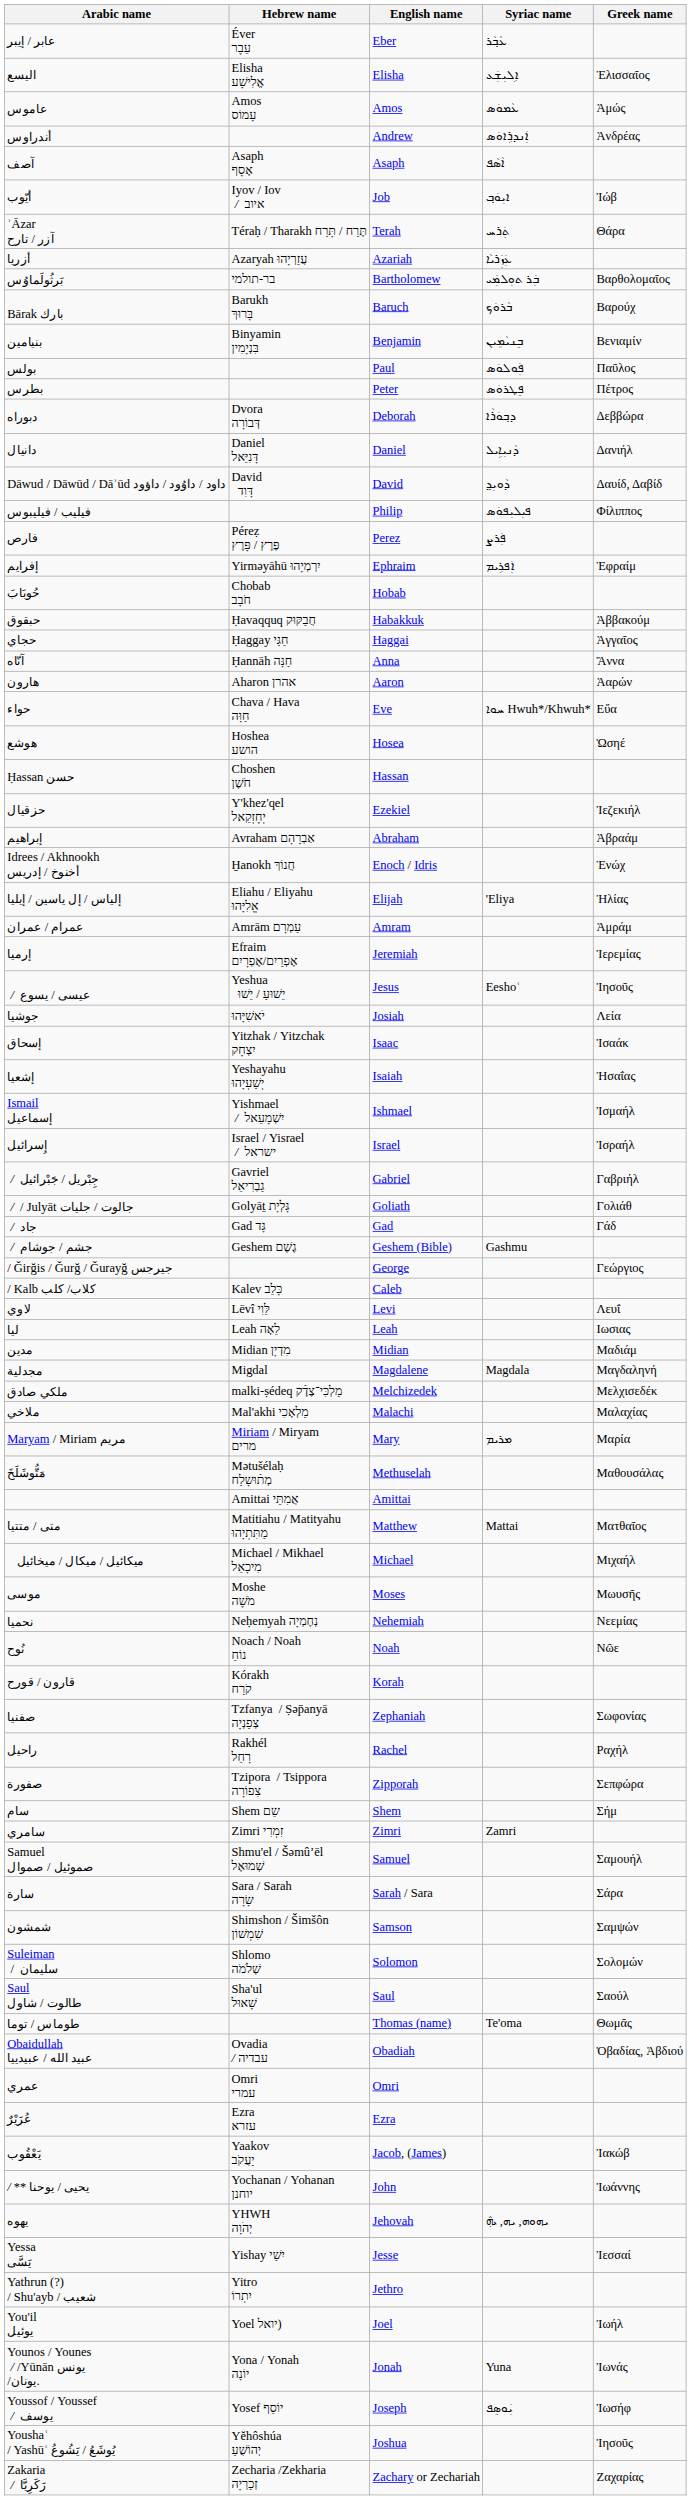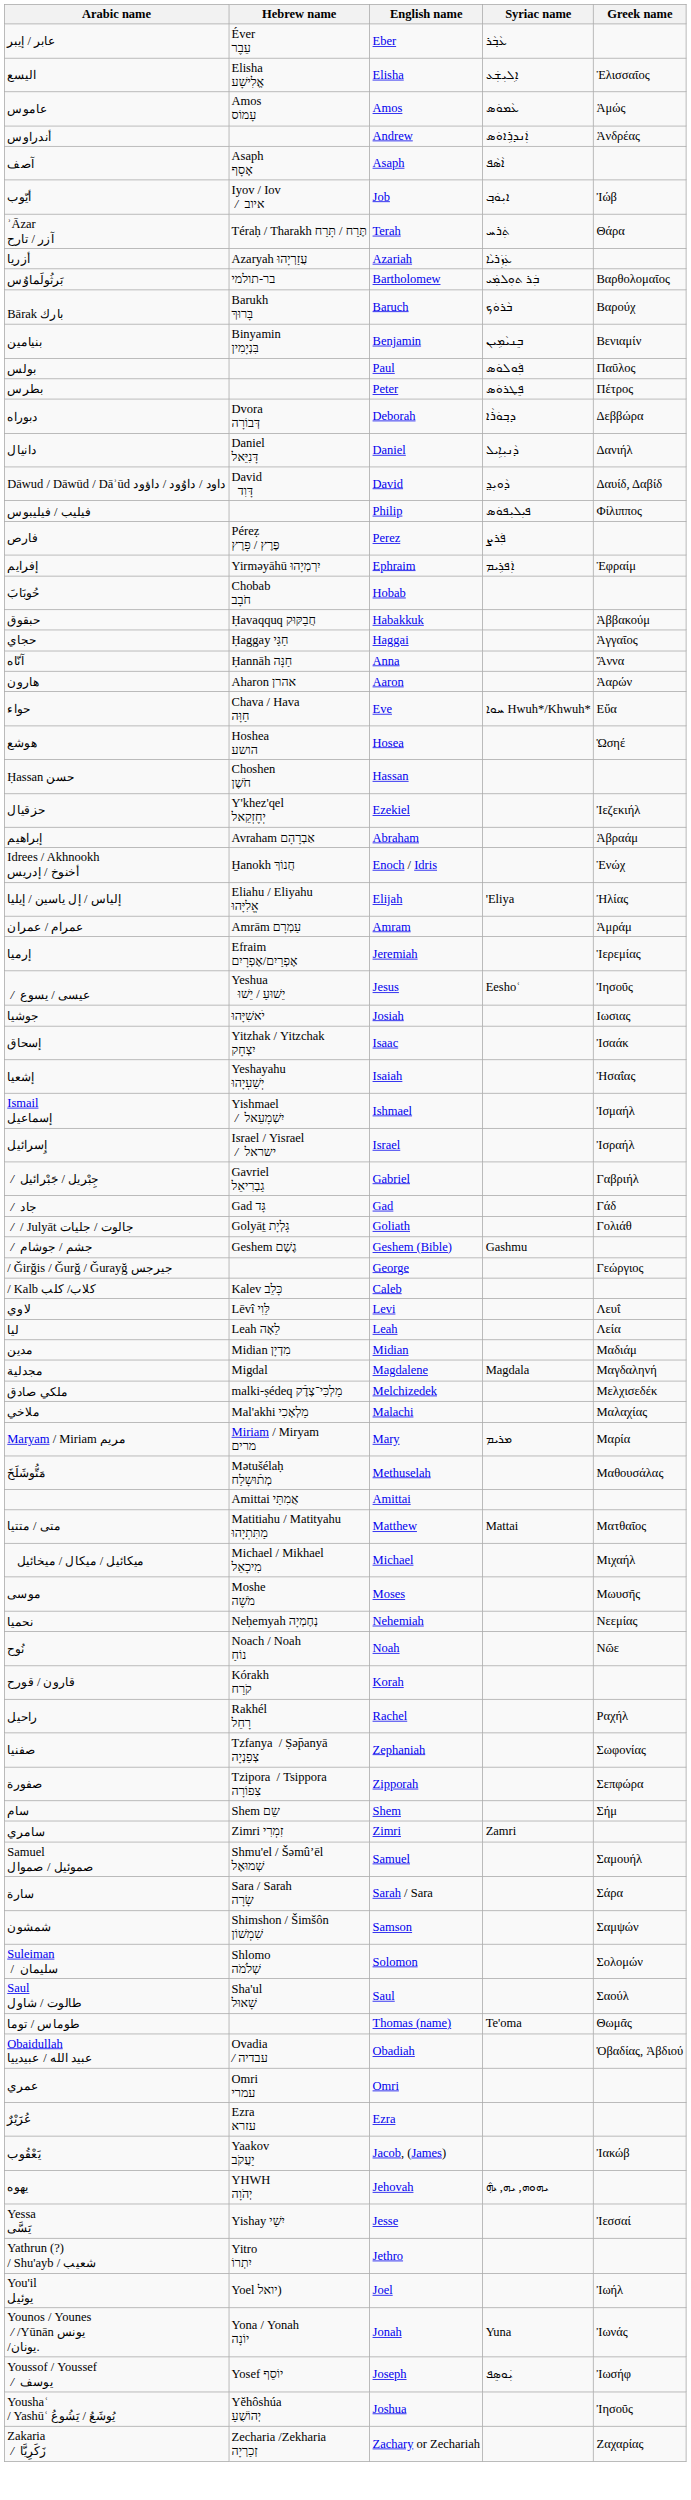 <table class="wikitable sortable">
 <tr>
 <th>Arabic name</th>
 <th>Hebrew name</th>
 <th>English name</th>
 <th>Syriac name</th>
 <th>Greek name</th>
 </tr>
 <tr>
 <td><em> </em> عابر / إيبر</td>
 <td>Éver<br><em></em> עֵבֶר</td>
 <td><a href='#'>Eber</a></td>
 <td>ܥܵܒ݂ܵܪ </td>
 <td></td>
 </tr>
 <tr>
 <td><em></em> اليسع<br></td>
 <td>Elisha<br><em></em> אֱלִישָׁע</td>
 <td><a href='#'>Elisha</a></td>
 <td>ܐܹܠܝܼܫܲܥ </td>
 <td>Ἐλισσαῖος</td>
 </tr>
 <tr>
 <td><em></em> عاموس</td>
 <td>Amos<br> עָמוֹס</td>
 <td><a href='#'>Amos</a></td>
 <td>ܥܵܡܘܿܣ </td>
 <td>Ἀμώς</td>
 </tr>
 <tr>
 <td><em></em> أندراوس</td>
 <td></td>
 <td><a href='#'>Andrew</a></td>
 <td>ܐܲܢܕܪܹܐܘܿܣ </td>
 <td>Ἀνδρέας</td>
 </tr>
 <tr>
 <td><em> </em> آصف</td>
 <td>Asaph<br> אָסָף</td>
 <td><a href='#'>Asaph</a></td>
 <td>ܐܵܣܵܦ </td>
 <td></td>
 </tr>
 <tr>
 <td><em></em> أيّوب</td>
 <td>Iyov / Iov <br><em> / </em> איוב</td>
 <td><a href='#'>Job</a></td>
 <td>ܐܝܼܘܿܒ݂ </td>
 <td>Ἰώβ</td>
 </tr>
 <tr>
 <td>ʾĀzar<br><em></em> آزر / تارح</td>
 <td>Téraḥ / Tharakh  תֶּרַח / תָּרַח</td>
 <td><a href='#'>Terah</a></td>
 <td>ܬܲܪܚ </td>
 <td>Θάρα</td>
 </tr>
 <tr>
 <td><em></em> أزريا</td>
 <td>Azaryah  עֲזַרְיָהוּ</td>
 <td><a href='#'>Azariah</a></td>
 <td>ܥܲܙܲܪܝܵܐ </td>
 <td></td>
 </tr>
 <tr>
 <td><em></em> بَرثُولَماوُس<br></td>
 <td> בר-תולמי</td>
 <td><a href='#'>Bartholomew</a></td>
 <td>ܒܲܪ ܬܘܼܠܡܲܝ </td>
 <td>Βαρθολομαῖος</td>
 </tr>
 <tr>
 <td><em></em><br>Bārak بارك</td>
 <td>Barukh<br> בָּרוּךְ</td>
 <td><a href='#'>Baruch</a></td>
 <td>ܒܵܪܘܿܟ݂ </td>
 <td>Βαρούχ</td>
 </tr>
 <tr>
 <td><em></em> بنيامين</td>
 <td>Binyamin<br><em></em> בִּנְיָמִין</td>
 <td><a href='#'>Benjamin</a></td>
 <td>ܒܸܢܝܵܡܹܝܢ </td>
 <td>Βενιαμίν</td>
 </tr>
 <tr>
 <td><em></em> بولس</td>
 <td></td>
 <td><a href='#'>Paul</a></td>
 <td>ܦܲܘܠܘܿܣ </td>
 <td>Παῦλος</td>
 </tr>
 <tr>
 <td><em></em> بطرس</td>
 <td></td>
 <td><a href='#'>Peter</a></td>
 <td>ܦܸܛܪܘܿܣ </td>
 <td>Πέτρος</td>
 </tr>
 <tr>
 <td><em></em> دبوراه</td>
 <td>Dvora<br><em></em> דְּבוֹרָה</td>
 <td><a href='#'>Deborah</a></td>
 <td>ܕܒ݂ܘܿܪܵܐ </td>
 <td>Δεββώρα</td>
 </tr>
 <tr>
 <td><em></em> دانيال</td>
 <td>Daniel<br><em></em> דָּנִיֵּאל</td>
 <td><a href='#'>Daniel</a></td>
 <td>ܕܵܢܝܼܐܹܝܠ </td>
 <td>Δανιήλ</td>
 </tr>
 <tr>
 <td>Dāwud / Dāwūd / Dāʾūd  داود / داوُود / داؤود</td>
 <td>David<br><em> </em> דָּוִד</td>
 <td><a href='#'>David</a></td>
 <td>ܕܵܘܝܼܕ݂ </td>
 <td>Δαυίδ, Δαβίδ</td>
 </tr>
 <tr>
 <td><em></em> فيليب / فيليبوس</td>
 <td></td>
 <td><a href='#'>Philip</a></td>
 <td>ܦܝܼܠܝܼܦܘܿܣ </td>
 <td>Φίλιππος</td>
 </tr>
 <tr>
 <td><em></em> فارص</td>
 <td>Péreẓ <br><em></em> פֶּרֶץ / פָּרֶץ</td>
 <td><a href='#'>Perez</a></td>
 <td>ܦܲܪܨ </td>
 <td></td>
 </tr>
 <tr>
 <td><em></em> إفرايم</td>
 <td>Yirməyāhū יִרְמְיָהוּ</td>
 <td><a href='#'>Ephraim</a></td>
 <td>ܐܲܦܪܹܝܡ </td>
 <td>Ἐφραίμ</td>
 </tr>
 <tr>
 <td><em></em> حُوبَابَ</td>
 <td>Chobab<br><em></em> חֹבָב</td>
 <td><a href='#'>Hobab</a></td>
 <td></td>
 <td></td>
 </tr>
 <tr>
 <td><em></em> حبقوق</td>
 <td>Ḥavaqquq חֲבַקּוּק</td>
 <td><a href='#'>Habakkuk</a></td>
 <td></td>
 <td>Ἀββακούμ</td>
 </tr>
 <tr>
 <td><em></em> حجاي</td>
 <td>Ḥaggay חַגַּי</td>
 <td><a href='#'>Haggai</a></td>
 <td></td>
 <td>Ἁγγαῖος</td>
 </tr>
 <tr>
 <td><em></em>  آنّاه<br></td>
 <td>Ḥannāh  חַנָּה</td>
 <td><a href='#'>Anna</a></td>
 <td></td>
 <td>Ἄννα</td>
 </tr>
 <tr>
 <td><em></em> هارون</td>
 <td>Aharon אהרן</td>
 <td><a href='#'>Aaron</a></td>
 <td></td>
 <td>Ἀαρών</td>
 </tr>
 <tr>
 <td><em></em> حواء</td>
 <td>Chava / Hava<br><em></em> חַוָּה</td>
 <td><a href='#'>Eve</a></td>
 <td>ܚܘܐ Hwuh*/Khwuh*</td>
 <td>Εὔα</td>
 </tr>
 <tr>
 <td><em></em> هوشع</td>
 <td>Hoshea <br><em></em> הושע</td>
 <td><a href='#'>Hosea</a></td>
 <td></td>
 <td>Ὡσηέ</td>
 </tr>
 <tr>
 <td>Ḥassan حسن</td>
 <td>Choshen <br><em></em> חֹשֶׁן</td>
 <td><a href='#'>Hassan</a></td>
 <td></td>
 <td></td>
 </tr>
 <tr>
 <td><em></em> حزقيال<br></td>
 <td>Y'khez'qel <br><em></em> יְחֶזְקֵאל</td>
 <td><a href='#'>Ezekiel</a></td>
 <td></td>
 <td>Ἰεζεκιήλ</td>
 </tr>
 <tr>
 <td><em></em> إبراهيم</td>
 <td>Avraham  אַבְרָהָם</td>
 <td><a href='#'>Abraham</a></td>
 <td></td>
 <td>Ἀβραάμ</td>
 </tr>
 <tr>
 <td>Idrees / Akhnookh<br><em></em> أخنوخ / إدريس</td>
 <td>H̱anokh חֲנוֹךְ</td>
 <td><a href='#'>Enoch</a> / <a href='#'>Idris</a></td>
 <td></td>
 <td>Ἑνώχ</td>
 </tr>
 <tr>
 <td><em></em> إلياس / إل ياسين / إيليا <br></td>
 <td>Eliahu / Eliyahu<br><em></em> אֱלִיָּהוּ</td>
 <td><a href='#'>Elijah</a></td>
 <td>'Eliya</td>
 <td>Ἠλίας</td>
 </tr>
 <tr>
 <td><em></em>  عمرام / عمران</td>
 <td>Amrām  עַמְרָם</td>
 <td><a href='#'>Amram</a></td>
 <td></td>
 <td>Ἀμράμ</td>
 </tr>
 <tr>
 <td><em></em>  إرميا</td>
 <td>Efraim<br><em></em> אֶפְרַיִם/אֶפְרָיִם</td>
 <td><a href='#'>Jeremiah</a></td>
 <td></td>
 <td>Ἱερεμίας</td>
 </tr>
 <tr>
 <td><br><em> / </em> عيسى / يسوع</td>
 <td>Yeshua<br><em></em>  יֵשׁוּעַ / יֵשׁוּ</td>
 <td><a href='#'>Jesus</a></td>
 <td>Eeshoʿ</td>
 <td>Ἰησοῦς</td>
 </tr>
 <tr>
 <td><em></em> جوشيا <br></td>
 <td>  יֹאשִׁיָּהוּ</td>
 <td><a href='#'>Josiah</a></td>
 <td></td>
-<td>Λεία</td>
+<td>Ιωσιας</td>
 </tr>
 <tr>
 <td><em></em> إسحاق <br></td>
 <td>Yitzhak / Yitzchak<br><em></em> יִצְחָק</td>
 <td><a href='#'>Isaac</a></td>
 <td></td>
 <td>Ἰσαάκ</td>
 </tr>
 <tr>
 <td><em></em> إشعيا</td>
 <td>Yeshayahu <br><em></em> יְשַׁעְיָהוּ</td>
 <td><a href='#'>Isaiah</a></td>
 <td></td>
 <td>Ἠσαΐας</td>
 </tr>
 <tr>
 <td><a href='#'>Ismail</a><br><em></em> إسماعيل<br></td>
 <td>Yishmael<br><em> / </em> יִשְׁמָעֵאל</td>
 <td><a href='#'>Ishmael</a></td>
 <td></td>
 <td>Ἰσμαήλ</td>
 </tr>
 <tr>
 <td><em></em> إِسرائيل<br></td>
 <td>Israel / Yisrael<br><em> / </em> ישראל</td>
 <td><a href='#'>Israel</a></td>
 <td></td>
 <td>Ἰσραήλ</td>
 </tr>
 <tr>
 <td><em> / </em> جِبْريل /  جَبْرائيل</td>
 <td>Gavriel<br><em></em> גַבְרִיאֵל</td>
 <td><a href='#'>Gabriel</a></td>
 <td></td>
 <td>Γαβριήλ</td>
 </tr>
 <tr>
+<td><em> / </em> جاد</td>
+<td>Gad גָּד</td>
+<td><a href='#'>Gad</a></td>
+<td></td>
+<td>Γάδ</td>
+</tr>
+<tr>
 <td><em> / </em> / Julyāt جالوت / جليات</td>
 <td>Golyāṯ גָּלְיָת</td>
 <td><a href='#'>Goliath</a></td>
 <td></td>
 <td>Γολιάθ</td>
-</tr>
-<tr>
-<td><em> / </em> جاد</td>
-<td>Gad גָּד</td>
-<td><a href='#'>Gad</a></td>
-<td></td>
-<td>Γάδ</td>
 </tr>
 <tr>
 <td><em> / </em>  جشم / جوشام<br></td>
 <td>Geshem גֶשֶׁם</td>
 <td><a href='#'>Geshem (Bible)</a></td>
 <td>Gashmu</td>
 <td></td>
 </tr>
 <tr>
 <td><em></em> / Ǧirğis / Ǧurğ / Ǧurayğ  جيرجس</td>
 <td></td>
 <td><a href='#'>George</a></td>
 <td></td>
 <td>Γεώργιος</td>
 </tr>
 <tr>
 <td><em></em> / Kalb كلاب/ كلب</td>
 <td>Kalev  כָּלֵב</td>
 <td><a href='#'>Caleb</a></td>
 <td></td>
 <td></td>
 </tr>
 <tr>
 <td><em></em> لاوي</td>
 <td>Lēvî לֵּוִי</td>
 <td><a href='#'>Levi</a></td>
 <td></td>
 <td>Λευΐ</td>
 </tr>
 <tr>
 <td><em></em>ليا</td>
 <td>Leah  לֵאָה</td>
 <td><a href='#'>Leah</a></td>
 <td></td>
-<td>Ιωσιας</td>
+<td>Λεία</td>
 </tr>
 <tr>
 <td><em></em> مدين</td>
 <td>Midian מִדְיָן</td>
 <td><a href='#'>Midian</a></td>
 <td></td>
 <td>Μαδιάμ</td>
 </tr>
 <tr>
 <td><em></em> مجدلية</td>
 <td>Migdal</td>
 <td><a href='#'>Magdalene</a></td>
 <td>Magdala</td>
 <td>Μαγδαληνή</td>
 </tr>
 <tr>
 <td><em></em> ملكي صادق</td>
 <td>malki-ṣédeq מַלְכִּי־צֶדֶֿק</td>
 <td><a href='#'>Melchizedek</a></td>
 <td></td>
 <td>Μελχισεδέκ</td>
 </tr>
 <tr>
 <td><em></em> ملاخي</td>
 <td>Mal'akhi מַלְאָכִי</td>
 <td><a href='#'>Malachi</a></td>
 <td></td>
 <td>Μαλαχίας</td>
 </tr>
 <tr>
 <td><a href='#'>Maryam</a> / Miriam مريم</td>
 <td><a href='#'>Miriam</a> / Miryam<br><em></em> מרים</td>
 <td><a href='#'>Mary</a></td>
 <td>ܡܪܝܡ</td>
 <td>Μαρία</td>
 </tr>
 <tr>
 <td><em></em> مَتُّوشَلَخَ</td>
 <td>Mətušélaḥ <br><em></em> מְתֿוּשָלַח</td>
 <td><a href='#'>Methuselah</a></td>
 <td></td>
 <td>Μαθουσάλας</td>
 </tr>
 <tr>
 <td><em></em></td>
 <td>Amittai אֲמִתַּי</td>
 <td><a href='#'>Amittai</a></td>
 <td></td>
 <td></td>
 </tr>
 <tr>
 <td><em></em> متى / متتيا</td>
 <td>Matitiahu / Matityahu<br><em></em> מַתִּתְיָהוּ</td>
 <td><a href='#'>Matthew</a></td>
 <td>Mattai</td>
 <td>Ματθαῖος</td>
 </tr>
 <tr>
 <td><em>  </em> ميكائيل / ميكال / ميخائيل<br></td>
 <td>Michael / Mikhael<br><em></em> מִיכָאֵל</td>
 <td><a href='#'>Michael</a></td>
 <td></td>
 <td>Μιχαήλ</td>
 </tr>
 <tr>
 <td><em></em> موسى</td>
 <td>Moshe<br><em></em> מֹשֶׁה</td>
 <td><a href='#'>Moses</a></td>
 <td></td>
 <td>Μωυσῆς</td>
 </tr>
 <tr>
 <td><em></em> نحميا</td>
 <td>Neḥemyah נְחֶמְיָה</td>
 <td><a href='#'>Nehemiah</a></td>
 <td></td>
 <td>Νεεμίας</td>
 </tr>
 <tr>
 <td><em></em> نُوح</td>
 <td>Noach / Noah<br><em></em> נוֹחַ</td>
 <td><a href='#'>Noah</a></td>
 <td></td>
 <td>Νῶε</td>
 </tr>
 <tr>
 <td><em></em> قارون / قورح</td>
 <td>Kórakh <br><em></em> קֹרַח</td>
 <td><a href='#'>Korah</a></td>
 <td></td>
 <td></td>
 </tr>
 <tr>
+<td><em></em> راحيل</td>
+<td>Rakhél<br><em></em> רָחֵל</td>
+<td><a href='#'>Rachel</a></td>
+<td></td>
+<td>Ραχήλ</td>
+</tr>
+<tr>
 <td><em></em> صفنيا</td>
 <td>Tzfanya  / Ṣəp̄anyā <br><em></em> צְפַנְיָה</td>
 <td><a href='#'>Zephaniah</a></td>
 <td></td>
 <td>Σωφονίας</td>
-</tr>
-<tr>
-<td><em></em> راحيل</td>
-<td>Rakhél<br><em></em> רָחֵל</td>
-<td><a href='#'>Rachel</a></td>
-<td></td>
-<td>Ραχήλ</td>
 </tr>
 <tr>
 <td><em></em>  صفورة<br></td>
 <td>Tzipora  / Tsippora <br><em></em> צִפוֹרָה</td>
 <td><a href='#'>Zipporah</a></td>
 <td></td>
 <td>Σεπφώρα</td>
 </tr>
 <tr>
 <td><em></em> سام<br></td>
 <td>Shem שֵם</td>
 <td><a href='#'>Shem</a></td>
 <td></td>
 <td>Σήμ</td>
 </tr>
 <tr>
 <td><em></em> سامري</td>
 <td>Zimri זִמְרִי</td>
 <td><a href='#'>Zimri</a></td>
 <td>Zamri</td>
 <td></td>
 </tr>
 <tr>
 <td>Samuel<br><em></em> صموئيل / صموال</td>
 <td>Shmu'el / Šəmûʼēl<br><em></em> שְׁמוּאֶל</td>
 <td><a href='#'>Samuel</a></td>
 <td></td>
 <td>Σαμουήλ</td>
 </tr>
 <tr>
 <td><em></em> سارة</td>
 <td>Sara / Sarah<br><em></em> שָׂרָה</td>
 <td><a href='#'>Sarah</a> / Sara</td>
 <td></td>
 <td>Σάρα</td>
 </tr>
 <tr>
 <td><em></em> شمشون</td>
 <td>Shimshon / Šimšôn<br><em></em> שִׁמְשׁוֹן</td>
 <td><a href='#'>Samson</a></td>
 <td></td>
 <td>Σαμψών</td>
 </tr>
 <tr>
 <td><a href='#'>Suleiman</a><br><em></em> /  سليمان</td>
 <td>Shlomo<br><em></em> שְׁלֹמֹה</td>
 <td><a href='#'>Solomon</a></td>
 <td></td>
 <td>Σολομών</td>
 </tr>
 <tr>
 <td><a href='#'>Saul</a><br><em></em> طالوت / شاول</td>
 <td>Sha'ul<br><em></em>  שָׁאוּל</td>
 <td><a href='#'>Saul</a></td>
 <td></td>
 <td>Σαούλ</td>
 </tr>
 <tr>
 <td><em></em> طوماس / توما<br></td>
 <td></td>
 <td><a href='#'>Thomas (name)</a></td>
 <td>Te'oma</td>
 <td>Θωμᾶς</td>
 </tr>
 <tr>
 <td><a href='#'>Obaidullah</a><br><em></em> عبيد الله / عبيدييا</td>
 <td>Ovadia<br><em> / </em> עבדיה</td>
 <td><a href='#'>Obadiah</a></td>
 <td></td>
 <td>Ὁβαδίας, Ἀβδιού</td>
 </tr>
 <tr>
 <td><em></em> عمري</td>
 <td>Omri<br><em></em> עמרי</td>
 <td><a href='#'>Omri</a></td>
 <td></td>
 <td></td>
 </tr>
 <tr>
 <td><em></em> عُزَيْرٌ</td>
 <td>Ezra<br><em></em> עזרא</td>
 <td><a href='#'>Ezra</a></td>
 <td></td>
 <td></td>
 </tr>
 <tr>
 <td><em></em> يَعْقُوب</td>
 <td>Yaakov<br><em></em> יַעֲקֹב</td>
 <td><a href='#'>Jacob</a>, (<a href='#'>James</a>)</td>
 <td></td>
 <td>Ἰακώβ</td>
 </tr>
 <tr>
-<td><em> / </em>** يحيى  /  يوحنا</td>
-<td>Yochanan / Yohanan<br><em></em> יוחנן</td>
-<td><a href='#'>John</a></td>
-<td></td>
-<td>Ἰωάννης</td>
-</tr>
-<tr>
 <td><em></em> يهوه<br></td>
 <td>YHWH<br><em></em> יְהֹוָה</td>
 <td><a href='#'>Jehovah</a></td>
 <td>ܝܗܘܗ, ܝܗ,  ܞ </td>
 <td></td>
 </tr>
 <tr>
 <td>Yessa<br><em></em> يَسَّى</td>
 <td>Yishay יִשַׁי</td>
 <td><a href='#'>Jesse</a></td>
 <td></td>
 <td>Ἰεσσαί</td>
 </tr>
 <tr>
 <td>Yathrun (?)<br><em></em> / Shu'ayb / شعيب</td>
 <td>Yitro <br><em></em> יִתְרוֹ</td>
 <td><a href='#'>Jethro</a></td>
 <td></td>
 <td></td>
 </tr>
 <tr>
 <td>You'il<br><em></em> يوئيل</td>
 <td>Yoel יואל)</td>
 <td><a href='#'>Joel</a></td>
 <td></td>
 <td>Ἰωήλ</td>
 </tr>
 <tr>
 <td>Younos / Younes<br><em> / </em>/Yūnān يونس<br>/يونان.</td>
 <td>Yona / Yonah<br><em></em> יוֹנָה</td>
 <td><a href='#'>Jonah</a></td>
 <td>Yuna</td>
 <td>Ἰωνάς</td>
 </tr>
 <tr>
 <td>Youssof / Youssef<br><em> / </em> يوسف</td>
 <td>Yosef יוֹסֵף</td>
 <td><a href='#'>Joseph</a></td>
 <td>ܝܲܘܣܸܦ </td>
 <td>Ἰωσήφ</td>
 </tr>
 <tr>
 <td>Youshaʿ<br><em></em> / Yashūʿ  يُوشَعُ /  يَشُوعُ</td>
 <td>Yĕhôshúa<br><em></em> יְהוֹשֻׁעַ</td>
 <td><a href='#'>Joshua</a></td>
 <td></td>
 <td>Ἰησοῦς</td>
 </tr>
 <tr>
 <td>Zakaria<br><em> / </em> زَكَرِيَّا</td>
 <td>Zecharia /Zekharia<br><em></em> זְכַרְיָה</td>
 <td><a href='#'>Zachary</a> or Zechariah</td>
 <td></td>
 <td>Ζαχαρίας</td>
 </tr>
 </table>
